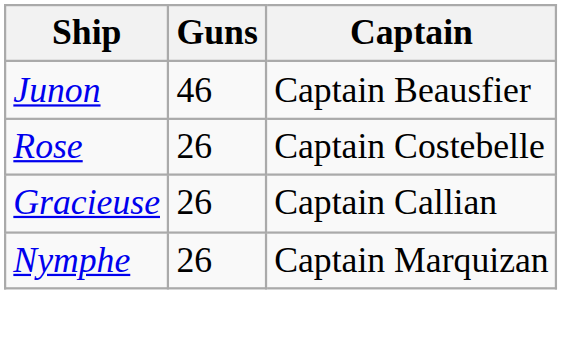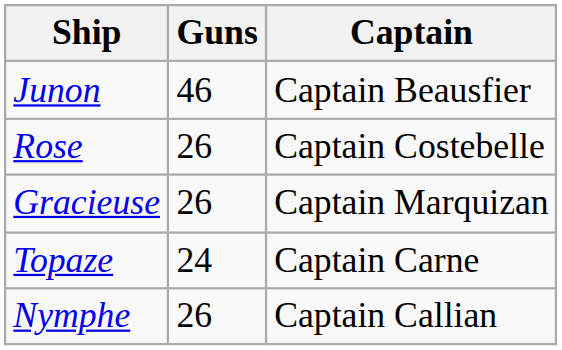 <table class="wikitable" style="text-align:left">
 <tr>
 <th width="%">Ship</th>
 <th width="%">Guns</th>
 <th width="%">Captain</th>
 </tr>
 <tr valign="top">
 <td><a href='#'><em>Junon</em></a></td>
 <td>46</td>
 <td>Captain Beausfier</td>
 </tr>
 <tr valign="top">
 <td><a href='#'><em>Rose</em></a></td>
 <td>26</td>
 <td>Captain Costebelle</td>
 </tr>
 <tr valign="top">
 <td><a href='#'><em>Gracieuse</em></a></td>
 <td>26</td>
-<td>Captain Callian</td>
+<td>Captain Marquizan</td>
+</tr>
+<tr valign="top">
+<td><a href='#'><em>Topaze</em></a></td>
+<td>24</td>
+<td>Captain Carne</td>
 </tr>
 <tr valign="top">
 <td><a href='#'><em>Nymphe</em></a></td>
 <td>26</td>
-<td>Captain Marquizan</td>
+<td>Captain Callian</td>
 </tr>
 </table>
